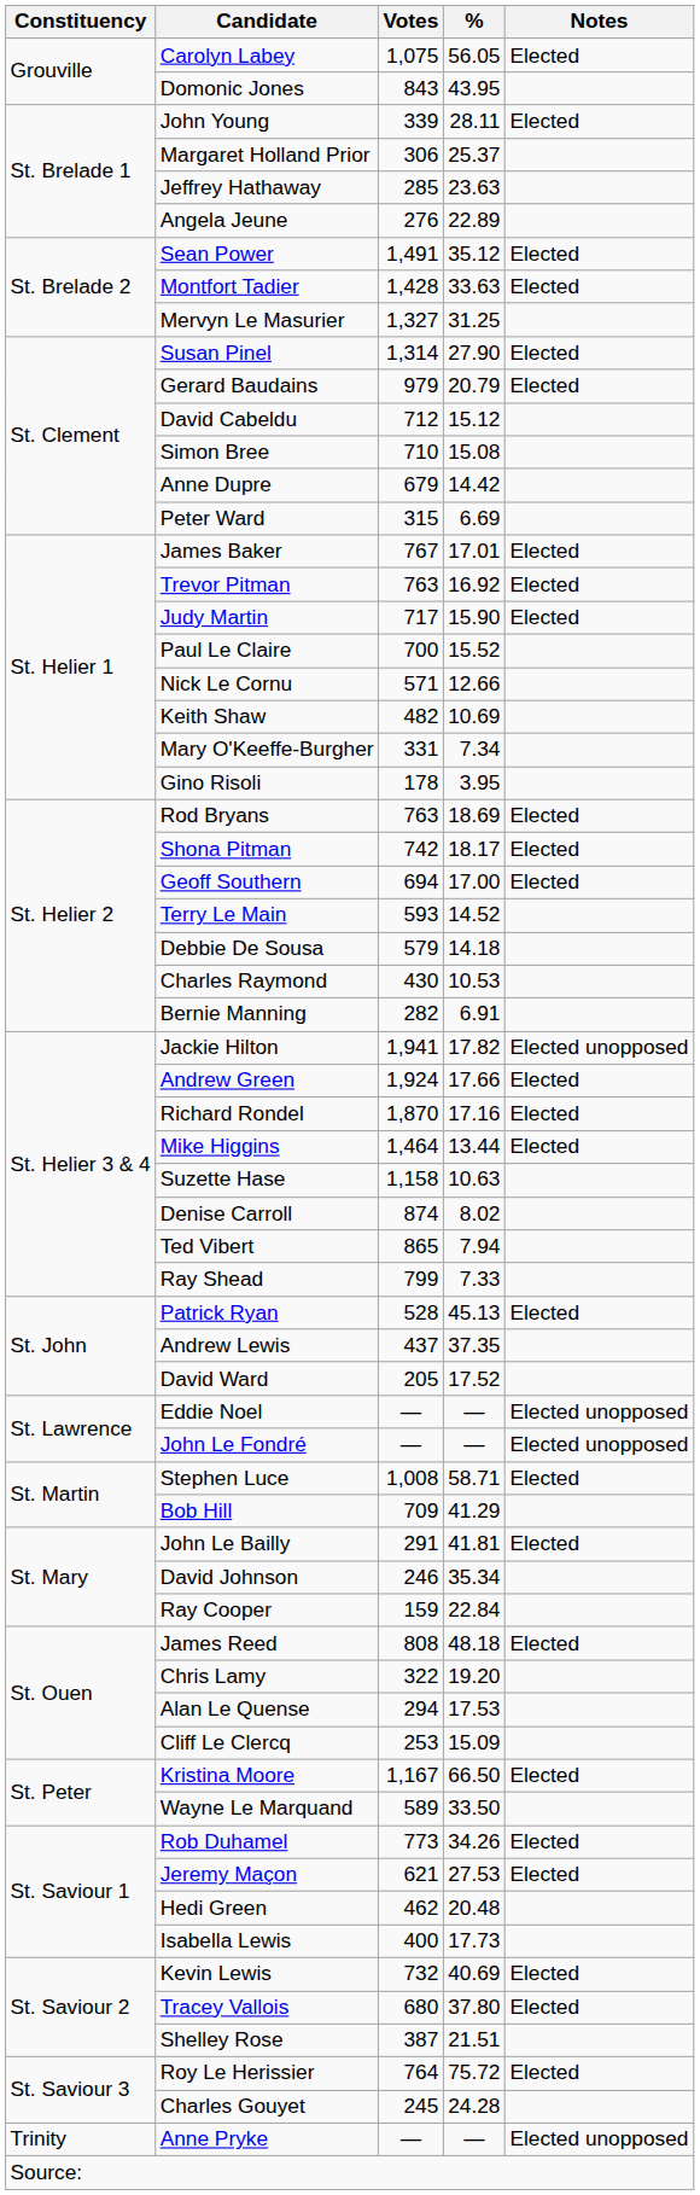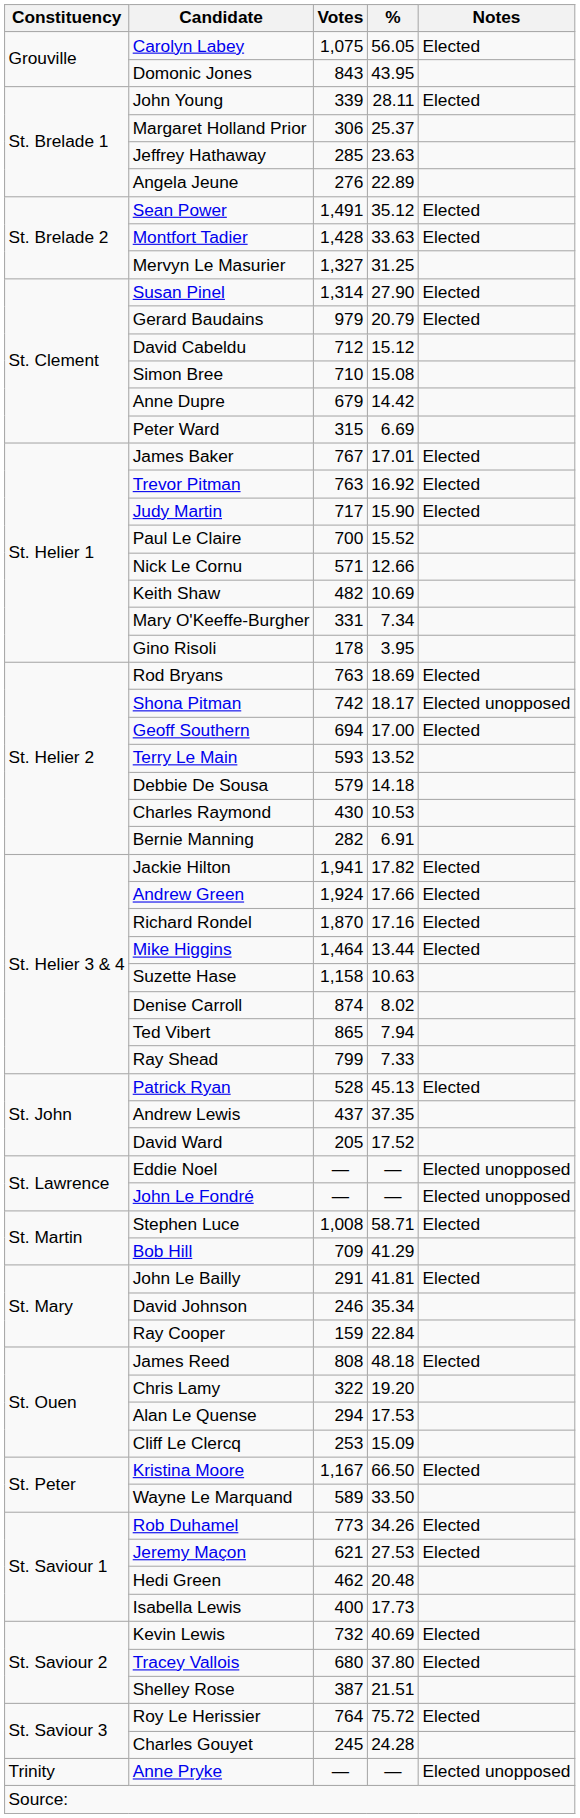 <table class=wikitable style=text-align:right>
 <tr>
 <th>Constituency</th>
 <th>Candidate</th>
 <th>Votes</th>
 <th>%</th>
 <th>Notes</th>
 </tr>
 <tr>
 <td align=left rowspan=2>Grouville</td>
 <td align=left><a href='#'>Carolyn Labey</a></td>
 <td>1,075</td>
 <td>56.05</td>
 <td align=left>Elected</td>
 </tr>
 <tr>
 <td align=left>Domonic Jones</td>
 <td>843</td>
 <td>43.95</td>
 <td></td>
 </tr>
 <tr>
 <td align=left rowspan=4>St. Brelade 1</td>
 <td align=left>John Young</td>
 <td>339</td>
 <td>28.11</td>
 <td align=left>Elected</td>
 </tr>
 <tr>
 <td align=left>Margaret Holland Prior</td>
 <td>306</td>
 <td>25.37</td>
 <td></td>
 </tr>
 <tr>
 <td align=left>Jeffrey Hathaway</td>
 <td>285</td>
 <td>23.63</td>
 <td></td>
 </tr>
 <tr>
 <td align=left>Angela Jeune</td>
 <td>276</td>
 <td>22.89</td>
 <td></td>
 </tr>
 <tr>
 <td align=left rowspan=3>St. Brelade 2</td>
 <td align=left><a href='#'>Sean Power</a></td>
 <td>1,491</td>
 <td>35.12</td>
 <td align=left>Elected</td>
 </tr>
 <tr>
 <td align=left><a href='#'>Montfort Tadier</a></td>
 <td>1,428</td>
 <td>33.63</td>
 <td align=left>Elected</td>
 </tr>
 <tr>
 <td align=left>Mervyn Le Masurier</td>
 <td>1,327</td>
 <td>31.25</td>
 <td></td>
 </tr>
 <tr>
 <td align=left rowspan=6>St. Clement</td>
 <td align=left><a href='#'>Susan Pinel</a></td>
 <td>1,314</td>
 <td>27.90</td>
 <td align=left>Elected</td>
 </tr>
 <tr>
 <td align=left>Gerard Baudains</td>
 <td>979</td>
 <td>20.79</td>
 <td align=left>Elected</td>
 </tr>
 <tr>
 <td align=left>David Cabeldu</td>
 <td>712</td>
 <td>15.12</td>
 <td></td>
 </tr>
 <tr>
 <td align=left>Simon Bree</td>
 <td>710</td>
 <td>15.08</td>
 <td></td>
 </tr>
 <tr>
 <td align=left>Anne Dupre</td>
 <td>679</td>
 <td>14.42</td>
 <td></td>
 </tr>
 <tr>
 <td align=left>Peter Ward</td>
 <td>315</td>
 <td>6.69</td>
 <td></td>
 </tr>
 <tr>
 <td align=left rowspan=8>St. Helier 1</td>
 <td align=left>James Baker</td>
 <td>767</td>
 <td>17.01</td>
 <td align=left>Elected</td>
 </tr>
 <tr>
 <td align=left><a href='#'>Trevor Pitman</a></td>
 <td>763</td>
 <td>16.92</td>
 <td align=left>Elected</td>
 </tr>
 <tr>
 <td align=left><a href='#'>Judy Martin</a></td>
 <td>717</td>
 <td>15.90</td>
 <td align=left>Elected</td>
 </tr>
 <tr>
 <td align=left>Paul Le Claire</td>
 <td>700</td>
 <td>15.52</td>
 <td></td>
 </tr>
 <tr>
 <td align=left>Nick Le Cornu</td>
 <td>571</td>
 <td>12.66</td>
 <td></td>
 </tr>
 <tr>
 <td align=left>Keith Shaw</td>
 <td>482</td>
 <td>10.69</td>
 <td></td>
 </tr>
 <tr>
 <td align=left>Mary O'Keeffe-Burgher</td>
 <td>331</td>
 <td>7.34</td>
 <td></td>
 </tr>
 <tr>
 <td align=left>Gino Risoli</td>
 <td>178</td>
 <td>3.95</td>
 <td></td>
 </tr>
 <tr>
 <td align=left rowspan=7>St. Helier 2</td>
 <td align=left>Rod Bryans</td>
 <td>763</td>
 <td>18.69</td>
 <td align=left>Elected</td>
 </tr>
 <tr>
 <td align=left><a href='#'>Shona Pitman</a></td>
 <td>742</td>
 <td>18.17</td>
-<td align=left>Elected</td>
+<td align=left>Elected unopposed</td>
 </tr>
 <tr>
 <td align=left><a href='#'>Geoff Southern</a></td>
 <td>694</td>
 <td>17.00</td>
 <td align=left>Elected</td>
 </tr>
 <tr>
 <td align=left><a href='#'>Terry Le Main</a></td>
 <td>593</td>
-<td>14.52</td>
+<td>13.52</td>
 <td></td>
 </tr>
 <tr>
 <td align=left>Debbie De Sousa</td>
 <td>579</td>
 <td>14.18</td>
 <td></td>
 </tr>
 <tr>
 <td align=left>Charles Raymond</td>
 <td>430</td>
 <td>10.53</td>
 <td></td>
 </tr>
 <tr>
 <td align=left>Bernie Manning</td>
 <td>282</td>
 <td>6.91</td>
 <td></td>
 </tr>
 <tr>
 <td align=left rowspan=8>St. Helier 3 & 4</td>
 <td align=left>Jackie Hilton</td>
 <td>1,941</td>
 <td>17.82</td>
-<td align=left>Elected unopposed</td>
+<td align=left>Elected</td>
 </tr>
 <tr>
 <td align=left><a href='#'>Andrew Green</a></td>
 <td>1,924</td>
 <td>17.66</td>
 <td align=left>Elected</td>
 </tr>
 <tr>
 <td align=left>Richard Rondel</td>
 <td>1,870</td>
 <td>17.16</td>
 <td align=left>Elected</td>
 </tr>
 <tr>
 <td align=left><a href='#'>Mike Higgins</a></td>
 <td>1,464</td>
 <td>13.44</td>
 <td align=left>Elected</td>
 </tr>
 <tr>
 <td align=left>Suzette Hase</td>
 <td>1,158</td>
 <td>10.63</td>
 <td></td>
 </tr>
 <tr>
 <td align=left>Denise Carroll</td>
 <td>874</td>
 <td>8.02</td>
 <td></td>
 </tr>
 <tr>
 <td align=left>Ted Vibert</td>
 <td>865</td>
 <td>7.94</td>
 <td></td>
 </tr>
 <tr>
 <td align=left>Ray Shead</td>
 <td>799</td>
 <td>7.33</td>
 <td></td>
 </tr>
 <tr>
 <td align=left rowspan=3>St. John</td>
 <td align=left><a href='#'>Patrick Ryan</a></td>
 <td>528</td>
 <td>45.13</td>
 <td align=left>Elected</td>
 </tr>
 <tr>
 <td align=left>Andrew Lewis</td>
 <td>437</td>
 <td>37.35</td>
 <td></td>
 </tr>
 <tr>
 <td align=left>David Ward</td>
 <td>205</td>
 <td>17.52</td>
 <td></td>
 </tr>
 <tr>
 <td align=left rowspan=2>St. Lawrence</td>
 <td align=left>Eddie Noel</td>
 <td align=center>—</td>
 <td align=center>—</td>
 <td align=left>Elected unopposed</td>
 </tr>
 <tr>
 <td align=left><a href='#'>John Le Fondré</a></td>
 <td align=center>—</td>
 <td align=center>—</td>
 <td align=left>Elected unopposed</td>
 </tr>
 <tr>
 <td align=left rowspan=2>St. Martin</td>
 <td align=left>Stephen Luce</td>
 <td>1,008</td>
 <td>58.71</td>
 <td align=left>Elected</td>
 </tr>
 <tr>
 <td align=left><a href='#'>Bob Hill</a></td>
 <td>709</td>
 <td>41.29</td>
 <td></td>
 </tr>
 <tr>
 <td align=left rowspan=3>St. Mary</td>
 <td align=left>John Le Bailly</td>
 <td>291</td>
 <td>41.81</td>
 <td align=left>Elected</td>
 </tr>
 <tr>
 <td align=left>David Johnson</td>
 <td>246</td>
 <td>35.34</td>
 <td></td>
 </tr>
 <tr>
 <td align=left>Ray Cooper</td>
 <td>159</td>
 <td>22.84</td>
 <td></td>
 </tr>
 <tr>
 <td align=left rowspan=4>St. Ouen</td>
 <td align=left>James Reed</td>
 <td>808</td>
 <td>48.18</td>
 <td align=left>Elected</td>
 </tr>
 <tr>
 <td align=left>Chris Lamy</td>
 <td>322</td>
 <td>19.20</td>
 <td></td>
 </tr>
 <tr>
 <td align=left>Alan Le Quense</td>
 <td>294</td>
 <td>17.53</td>
 <td></td>
 </tr>
 <tr>
 <td align=left>Cliff Le Clercq</td>
 <td>253</td>
 <td>15.09</td>
 <td></td>
 </tr>
 <tr>
 <td align=left rowspan=2>St. Peter</td>
 <td align=left><a href='#'>Kristina Moore</a></td>
 <td>1,167</td>
 <td>66.50</td>
 <td align=left>Elected</td>
 </tr>
 <tr>
 <td align=left>Wayne Le Marquand</td>
 <td>589</td>
 <td>33.50</td>
 <td></td>
 </tr>
 <tr>
 <td align=left rowspan=4>St. Saviour 1</td>
 <td align=left><a href='#'>Rob Duhamel</a></td>
 <td>773</td>
 <td>34.26</td>
 <td align=left>Elected</td>
 </tr>
 <tr>
 <td align=left><a href='#'>Jeremy Maçon</a></td>
 <td>621</td>
 <td>27.53</td>
 <td align=left>Elected</td>
 </tr>
 <tr>
 <td align=left>Hedi Green</td>
 <td>462</td>
 <td>20.48</td>
 <td></td>
 </tr>
 <tr>
 <td align=left>Isabella Lewis</td>
 <td>400</td>
 <td>17.73</td>
 <td></td>
 </tr>
 <tr>
 <td align=left rowspan=3>St. Saviour 2</td>
 <td align=left>Kevin Lewis</td>
 <td>732</td>
 <td>40.69</td>
 <td align=left>Elected</td>
 </tr>
 <tr>
 <td align=left><a href='#'>Tracey Vallois</a></td>
 <td>680</td>
 <td>37.80</td>
 <td align=left>Elected</td>
 </tr>
 <tr>
 <td align=left>Shelley Rose</td>
 <td>387</td>
 <td>21.51</td>
 <td></td>
 </tr>
 <tr>
 <td align=left rowspan=2>St. Saviour 3</td>
 <td align=left>Roy Le Herissier</td>
 <td>764</td>
 <td>75.72</td>
 <td align=left>Elected</td>
 </tr>
 <tr>
 <td align=left>Charles Gouyet</td>
 <td>245</td>
 <td>24.28</td>
 <td></td>
 </tr>
 <tr>
 <td align=left>Trinity</td>
 <td align=left><a href='#'>Anne Pryke</a></td>
 <td align=center>—</td>
 <td align=center>—</td>
 <td align=left>Elected unopposed</td>
 </tr>
 <tr>
 <td align=left colspan=5>Source: </td>
 </tr>
 </table>
